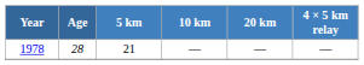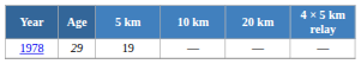 <table class="wikitable" style="font-size:95%; text-align:center; border:grey solid 1px; border-collapse:collapse; background:#ffffff;">
 <tr>
 <th style="background-color:#369; color:white; width:60px;"> Year </th>
 <th style="background-color:#369; color:white; width:40px;"> Age </th>
 <th style="background-color:#4180be; color:white; width:75px;"> 5 km </th>
 <th style="background-color:#4180be; color:white; width:75px;"> 10 km </th>
 <th style="background-color:#4180be; color:white; width:75px;"> 20 km </th>
 <th style="background-color:#4180be; color:white; width:75px;"> 4 × 5 km <br> relay </th>
 </tr>
 <tr>
 <td><a href='#'>1978</a></td>
-<td><em>28</em></td>
-<td>21</td>
+<td><em>29</em></td>
+<td>19</td>
 <td>—</td>
 <td>—</td>
 <td>—</td>
 </tr>
 <tr>
 </tr>
 </table>
